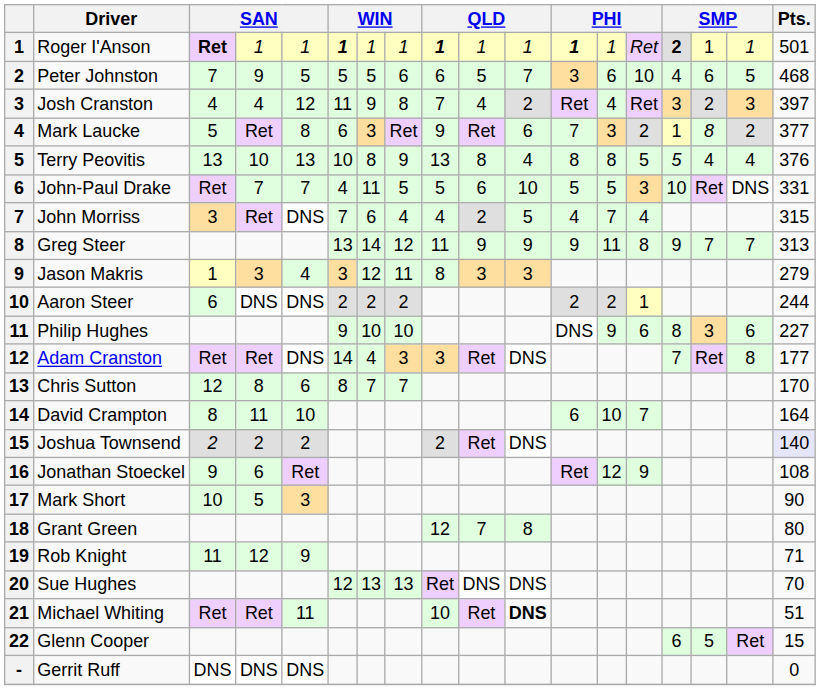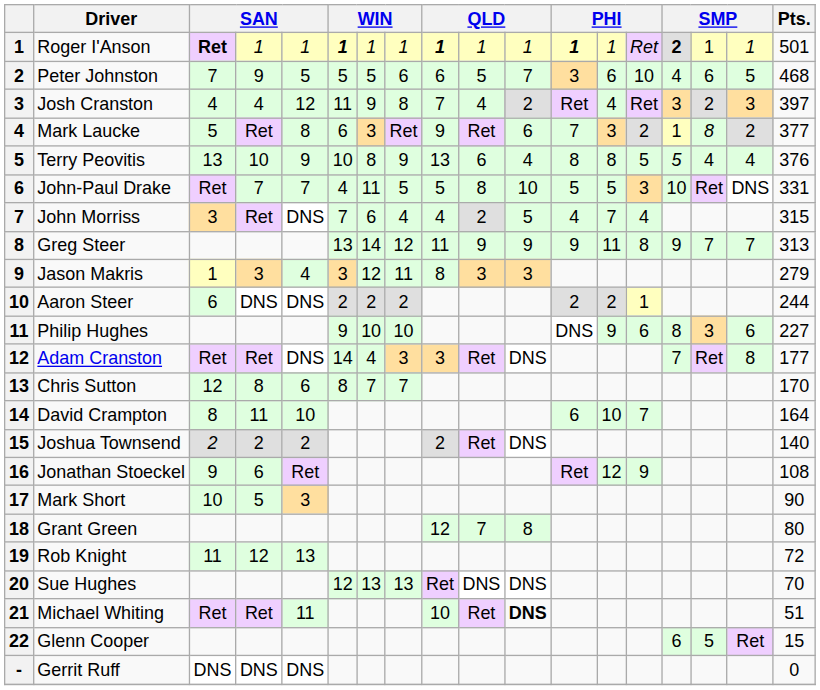 <table class="wikitable" style="font-size:85%; text-align:center">
 <tr>
 <th></th>
 <th>Driver</th>
 <th colspan=3><a href='#'>SAN</a><br></th>
 <th colspan=3><a href='#'>WIN</a><br></th>
 <th colspan=3><a href='#'>QLD</a><br></th>
 <th colspan=3><a href='#'>PHI</a><br></th>
 <th colspan=3><a href='#'>SMP</a><br></th>
 <th>Pts.</th>
 </tr>
 <tr>
 <th>1</th>
 <td align="left">Roger I'Anson</td>
 <td style="background:#efcfff;"><strong>Ret</strong></td>
 <td style="background:#ffffbf;"><em>1</em></td>
 <td style="background:#ffffbf;"><em>1</em></td>
 <td style="background:#ffffbf;"><strong><em>1</em></strong></td>
 <td style="background:#ffffbf;"><em>1</em></td>
 <td style="background:#ffffbf;"><em>1</em></td>
 <td style="background:#ffffbf;"><strong><em>1</em></strong></td>
 <td style="background:#ffffbf;"><em>1</em></td>
 <td style="background:#ffffbf;"><em>1</em></td>
 <td style="background:#ffffbf;"><strong><em>1</em></strong></td>
 <td style="background:#ffffbf;"><em>1</em></td>
 <td style="background:#efcfff;"><em>Ret</em></td>
 <td style="background:#dfdfdf;"><strong>2</strong></td>
 <td style="background:#ffffbf;">1</td>
 <td style="background:#ffffbf;"><em>1</em></td>
 <td>501</td>
 </tr>
 <tr>
 <th>2</th>
 <td align="left">Peter Johnston</td>
 <td style="background:#dfffdf;">7</td>
 <td style="background:#dfffdf;">9</td>
 <td style="background:#dfffdf;">5</td>
 <td style="background:#dfffdf;">5</td>
 <td style="background:#dfffdf;">5</td>
 <td style="background:#dfffdf;">6</td>
 <td style="background:#dfffdf;">6</td>
 <td style="background:#dfffdf;">5</td>
 <td style="background:#dfffdf;">7</td>
 <td style="background:#ffdf9f;">3</td>
 <td style="background:#dfffdf;">6</td>
 <td style="background:#dfffdf;">10</td>
 <td style="background:#dfffdf;">4</td>
 <td style="background:#dfffdf;">6</td>
 <td style="background:#dfffdf;">5</td>
 <td>468</td>
 </tr>
 <tr>
 <th>3</th>
 <td align="left">Josh Cranston</td>
 <td style="background:#dfffdf;">4</td>
 <td style="background:#dfffdf;">4</td>
 <td style="background:#dfffdf;">12</td>
 <td style="background:#dfffdf;">11</td>
 <td style="background:#dfffdf;">9</td>
 <td style="background:#dfffdf;">8</td>
 <td style="background:#dfffdf;">7</td>
 <td style="background:#dfffdf;">4</td>
 <td style="background:#dfdfdf;">2</td>
 <td style="background:#efcfff;">Ret</td>
 <td style="background:#dfffdf;">4</td>
 <td style="background:#efcfff;">Ret</td>
 <td style="background:#ffdf9f;">3</td>
 <td style="background:#dfdfdf;">2</td>
 <td style="background:#ffdf9f;">3</td>
 <td>397</td>
 </tr>
 <tr>
 <th>4</th>
 <td align="left">Mark Laucke</td>
 <td style="background:#dfffdf;">5</td>
 <td style="background:#efcfff;">Ret</td>
 <td style="background:#dfffdf;">8</td>
 <td style="background:#dfffdf;">6</td>
 <td style="background:#ffdf9f;">3</td>
 <td style="background:#efcfff;">Ret</td>
 <td style="background:#dfffdf;">9</td>
 <td style="background:#efcfff;">Ret</td>
 <td style="background:#dfffdf;">6</td>
 <td style="background:#dfffdf;">7</td>
 <td style="background:#ffdf9f;">3</td>
 <td style="background:#dfdfdf;">2</td>
 <td style="background:#ffffbf;">1</td>
 <td style="background:#dfffdf;"><em>8</em></td>
 <td style="background:#dfdfdf;">2</td>
 <td>377</td>
 </tr>
 <tr>
 <th>5</th>
 <td align="left">Terry Peovitis</td>
 <td style="background:#dfffdf;">13</td>
 <td style="background:#dfffdf;">10</td>
-<td style="background:#dfffdf;">13</td>
+<td style="background:#dfffdf;">9</td>
 <td style="background:#dfffdf;">10</td>
 <td style="background:#dfffdf;">8</td>
 <td style="background:#dfffdf;">9</td>
 <td style="background:#dfffdf;">13</td>
-<td style="background:#dfffdf;">8</td>
+<td style="background:#dfffdf;">6</td>
 <td style="background:#dfffdf;">4</td>
 <td style="background:#dfffdf;">8</td>
 <td style="background:#dfffdf;">8</td>
 <td style="background:#dfffdf;">5</td>
 <td style="background:#dfffdf;"><em>5</em></td>
 <td style="background:#dfffdf;">4</td>
 <td style="background:#dfffdf;">4</td>
 <td>376</td>
 </tr>
 <tr>
 <th>6</th>
 <td align="left">John-Paul Drake</td>
 <td style="background:#efcfff;">Ret</td>
 <td style="background:#dfffdf;">7</td>
 <td style="background:#dfffdf;">7</td>
 <td style="background:#dfffdf;">4</td>
 <td style="background:#dfffdf;">11</td>
 <td style="background:#dfffdf;">5</td>
 <td style="background:#dfffdf;">5</td>
-<td style="background:#dfffdf;">6</td>
+<td style="background:#dfffdf;">8</td>
 <td style="background:#dfffdf;">10</td>
 <td style="background:#dfffdf;">5</td>
 <td style="background:#dfffdf;">5</td>
 <td style="background:#ffdf9f;">3</td>
 <td style="background:#dfffdf;">10</td>
 <td style="background:#efcfff;">Ret</td>
 <td style="background:#ffffff;">DNS</td>
 <td>331</td>
 </tr>
 <tr>
 <th>7</th>
 <td align="left">John Morriss</td>
 <td style="background:#ffdf9f;">3</td>
 <td style="background:#efcfff;">Ret</td>
 <td style="background:#ffffff;">DNS</td>
 <td style="background:#dfffdf;">7</td>
 <td style="background:#dfffdf;">6</td>
 <td style="background:#dfffdf;">4</td>
 <td style="background:#dfffdf;">4</td>
 <td style="background:#dfdfdf;">2</td>
 <td style="background:#dfffdf;">5</td>
 <td style="background:#dfffdf;">4</td>
 <td style="background:#dfffdf;">7</td>
 <td style="background:#dfffdf;">4</td>
 <td></td>
 <td></td>
 <td></td>
 <td>315</td>
 </tr>
 <tr>
 <th>8</th>
 <td align="left">Greg Steer</td>
 <td></td>
 <td></td>
 <td></td>
 <td style="background:#dfffdf;">13</td>
 <td style="background:#dfffdf;">14</td>
 <td style="background:#dfffdf;">12</td>
 <td style="background:#dfffdf;">11</td>
 <td style="background:#dfffdf;">9</td>
 <td style="background:#dfffdf;">9</td>
 <td style="background:#dfffdf;">9</td>
 <td style="background:#dfffdf;">11</td>
 <td style="background:#dfffdf;">8</td>
 <td style="background:#dfffdf;">9</td>
 <td style="background:#dfffdf;">7</td>
 <td style="background:#dfffdf;">7</td>
 <td>313</td>
 </tr>
 <tr>
 <th>9</th>
 <td align="left">Jason Makris</td>
 <td style="background:#ffffbf;">1</td>
 <td style="background:#ffdf9f;">3</td>
 <td style="background:#dfffdf;">4</td>
 <td style="background:#ffdf9f;">3</td>
 <td style="background:#dfffdf;">12</td>
 <td style="background:#dfffdf;">11</td>
 <td style="background:#dfffdf;">8</td>
 <td style="background:#ffdf9f;">3</td>
 <td style="background:#ffdf9f;">3</td>
 <td></td>
 <td></td>
 <td></td>
 <td></td>
 <td></td>
 <td></td>
 <td>279</td>
 </tr>
 <tr>
 <th>10</th>
 <td align="left">Aaron Steer</td>
 <td style="background:#dfffdf;">6</td>
 <td style="background:#ffffff;">DNS</td>
 <td style="background:#ffffff;">DNS</td>
 <td style="background:#dfdfdf;">2</td>
 <td style="background:#dfdfdf;">2</td>
 <td style="background:#dfdfdf;">2</td>
 <td></td>
 <td></td>
 <td></td>
 <td style="background:#dfdfdf;">2</td>
 <td style="background:#dfdfdf;">2</td>
 <td style="background:#ffffbf;">1</td>
 <td></td>
 <td></td>
 <td></td>
 <td>244</td>
 </tr>
 <tr>
 <th>11</th>
 <td align="left">Philip Hughes</td>
 <td></td>
 <td></td>
 <td></td>
 <td style="background:#dfffdf;">9</td>
 <td style="background:#dfffdf;">10</td>
 <td style="background:#dfffdf;">10</td>
 <td></td>
 <td></td>
 <td></td>
 <td style="background:#ffffff;">DNS</td>
 <td style="background:#dfffdf;">9</td>
 <td style="background:#dfffdf;">6</td>
 <td style="background:#dfffdf;">8</td>
 <td style="background:#ffdf9f;">3</td>
 <td style="background:#dfffdf;">6</td>
 <td>227</td>
 </tr>
 <tr>
 <th>12</th>
 <td align="left"><a href='#'>Adam Cranston</a></td>
 <td style="background:#efcfff;">Ret</td>
 <td style="background:#efcfff;">Ret</td>
 <td style="background:#ffffff;">DNS</td>
 <td style="background:#dfffdf;">14</td>
 <td style="background:#dfffdf;">4</td>
 <td style="background:#ffdf9f;">3</td>
 <td style="background:#ffdf9f;">3</td>
 <td style="background:#efcfff;">Ret</td>
 <td style="background:#ffffff;">DNS</td>
 <td></td>
 <td></td>
 <td></td>
 <td style="background:#dfffdf;">7</td>
 <td style="background:#efcfff;">Ret</td>
 <td style="background:#dfffdf;">8</td>
 <td>177</td>
 </tr>
 <tr>
 <th>13</th>
 <td align="left">Chris Sutton</td>
 <td style="background:#dfffdf;">12</td>
 <td style="background:#dfffdf;">8</td>
 <td style="background:#dfffdf;">6</td>
 <td style="background:#dfffdf;">8</td>
 <td style="background:#dfffdf;">7</td>
 <td style="background:#dfffdf;">7</td>
 <td></td>
 <td></td>
 <td></td>
 <td></td>
 <td></td>
 <td></td>
 <td></td>
 <td></td>
 <td></td>
 <td>170</td>
 </tr>
 <tr>
 <th>14</th>
 <td align="left">David Crampton</td>
 <td style="background:#dfffdf;">8</td>
 <td style="background:#dfffdf;">11</td>
 <td style="background:#dfffdf;">10</td>
 <td></td>
 <td></td>
 <td></td>
 <td></td>
 <td></td>
 <td></td>
 <td style="background:#dfffdf;">6</td>
 <td style="background:#dfffdf;">10</td>
 <td style="background:#dfffdf;">7</td>
 <td></td>
 <td></td>
 <td></td>
 <td>164</td>
 </tr>
 <tr>
 <th>15</th>
 <td align="left">Joshua Townsend</td>
 <td style="background:#dfdfdf;"><em>2</em></td>
 <td style="background:#dfdfdf;">2</td>
 <td style="background:#dfdfdf;">2</td>
 <td></td>
 <td></td>
 <td></td>
 <td style="background:#dfdfdf;">2</td>
 <td style="background:#efcfff;">Ret</td>
 <td style="background:#ffffff;">DNS</td>
 <td></td>
 <td></td>
 <td></td>
 <td></td>
 <td></td>
 <td></td>
-<td style="background: lavender;">140</td>
+<td>140</td>
 </tr>
 <tr>
 <th>16</th>
 <td align="left">Jonathan Stoeckel</td>
 <td style="background:#dfffdf;">9</td>
 <td style="background:#dfffdf;">6</td>
 <td style="background:#efcfff;">Ret</td>
 <td></td>
 <td></td>
 <td></td>
 <td></td>
 <td></td>
 <td></td>
 <td style="background:#efcfff;">Ret</td>
 <td style="background:#dfffdf;">12</td>
 <td style="background:#dfffdf;">9</td>
 <td></td>
 <td></td>
 <td></td>
 <td>108</td>
 </tr>
 <tr>
 <th>17</th>
 <td align="left">Mark Short</td>
 <td style="background:#dfffdf;">10</td>
 <td style="background:#dfffdf;">5</td>
 <td style="background:#ffdf9f;">3</td>
 <td></td>
 <td></td>
 <td></td>
 <td></td>
 <td></td>
 <td></td>
 <td></td>
 <td></td>
 <td></td>
 <td></td>
 <td></td>
 <td></td>
 <td>90</td>
 </tr>
 <tr>
 <th>18</th>
 <td align="left">Grant Green</td>
 <td></td>
 <td></td>
 <td></td>
 <td></td>
 <td></td>
 <td></td>
 <td style="background:#dfffdf;">12</td>
 <td style="background:#dfffdf;">7</td>
 <td style="background:#dfffdf;">8</td>
 <td></td>
 <td></td>
 <td></td>
 <td></td>
 <td></td>
 <td></td>
 <td>80</td>
 </tr>
 <tr>
 <th>19</th>
 <td align="left">Rob Knight</td>
 <td style="background:#dfffdf;">11</td>
 <td style="background:#dfffdf;">12</td>
-<td style="background:#dfffdf;">9</td>
+<td style="background:#dfffdf;">13</td>
 <td></td>
 <td></td>
 <td></td>
 <td></td>
 <td></td>
 <td></td>
 <td></td>
 <td></td>
 <td></td>
 <td></td>
 <td></td>
 <td></td>
-<td>71</td>
+<td>72</td>
 </tr>
 <tr>
 <th>20</th>
 <td align="left">Sue Hughes</td>
 <td></td>
 <td></td>
 <td></td>
 <td style="background:#dfffdf;">12</td>
 <td style="background:#dfffdf;">13</td>
 <td style="background:#dfffdf;">13</td>
 <td style="background:#efcfff;">Ret</td>
 <td style="background:#ffffff;">DNS</td>
 <td style="background:#ffffff;">DNS</td>
 <td></td>
 <td></td>
 <td></td>
 <td></td>
 <td></td>
 <td></td>
 <td>70</td>
 </tr>
 <tr>
 <th>21</th>
 <td align="left">Michael Whiting</td>
 <td style="background:#efcfff;">Ret</td>
 <td style="background:#efcfff;">Ret</td>
 <td style="background:#dfffdf;">11</td>
 <td></td>
 <td></td>
 <td></td>
 <td style="background:#dfffdf;">10</td>
 <td style="background:#efcfff;">Ret</td>
 <td style="background:#fffffff"><strong>DNS</strong></td>
 <td></td>
 <td></td>
 <td></td>
 <td></td>
 <td></td>
 <td></td>
 <td>51</td>
 </tr>
 <tr>
 <th>22</th>
 <td align="left">Glenn Cooper</td>
 <td></td>
 <td></td>
 <td></td>
 <td></td>
 <td></td>
 <td></td>
 <td></td>
 <td></td>
 <td></td>
 <td></td>
 <td></td>
 <td></td>
 <td style="background:#dfffdf;">6</td>
 <td style="background:#dfffdf;">5</td>
 <td style="background:#efcfff;">Ret</td>
 <td>15</td>
 </tr>
 <tr>
 <th>-</th>
 <td align="left">Gerrit Ruff</td>
 <td style="background:#ffffff;">DNS</td>
 <td style="background:#ffffff;">DNS</td>
 <td style="background:#ffffff;">DNS</td>
 <td></td>
 <td></td>
 <td></td>
 <td></td>
 <td></td>
 <td></td>
 <td></td>
 <td></td>
 <td></td>
 <td></td>
 <td></td>
 <td></td>
 <td>0</td>
 </tr>
 <tr>
 </tr>
 </table>
